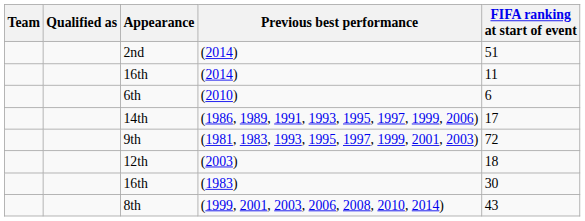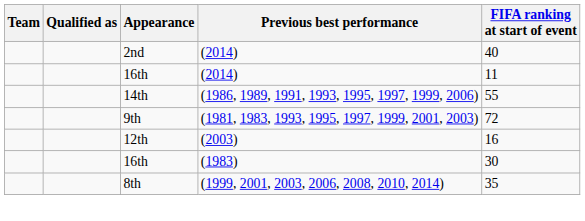 <table class="wikitable sortable">
 <tr>
 <th>Team</th>
 <th>Qualified as</th>
 <th data-sort-type="number">Appearance</th>
 <th>Previous best performance</th>
 <th><a href='#'>FIFA ranking</a><br>at start of event</th>
 </tr>
 <tr>
 <td></td>
 <td></td>
 <td>2nd</td>
 <td> (<a href='#'>2014</a>)</td>
-<td>51</td>
+<td>40</td>
 </tr>
 <tr>
 <td></td>
 <td></td>
 <td>16th</td>
 <td> (<a href='#'>2014</a>)</td>
 <td>11</td>
 </tr>
 <tr>
 <td></td>
 <td></td>
-<td>6th</td>
-<td> (<a href='#'>2010</a>)</td>
-<td>6</td>
-</tr>
-<tr>
-<td></td>
-<td></td>
 <td>14th</td>
 <td> (<a href='#'>1986</a>, <a href='#'>1989</a>, <a href='#'>1991</a>, <a href='#'>1993</a>, <a href='#'>1995</a>, <a href='#'>1997</a>, <a href='#'>1999</a>, <a href='#'>2006</a>)</td>
-<td>17</td>
+<td>55</td>
 </tr>
 <tr>
 <td></td>
 <td></td>
 <td>9th</td>
 <td> (<a href='#'>1981</a>, <a href='#'>1983</a>, <a href='#'>1993</a>, <a href='#'>1995</a>, <a href='#'>1997</a>, <a href='#'>1999</a>, <a href='#'>2001</a>, <a href='#'>2003</a>)</td>
 <td>72</td>
 </tr>
 <tr>
 <td></td>
 <td></td>
 <td>12th</td>
 <td> (<a href='#'>2003</a>)</td>
-<td>18</td>
+<td>16</td>
 </tr>
 <tr>
 <td></td>
 <td></td>
 <td>16th</td>
 <td> (<a href='#'>1983</a>)</td>
 <td>30</td>
 </tr>
 <tr>
 <td></td>
 <td></td>
 <td>8th</td>
 <td> (<a href='#'>1999</a>, <a href='#'>2001</a>, <a href='#'>2003</a>, <a href='#'>2006</a>, <a href='#'>2008</a>, <a href='#'>2010</a>, <a href='#'>2014</a>)</td>
-<td>43</td>
+<td>35</td>
 </tr>
 </table>
